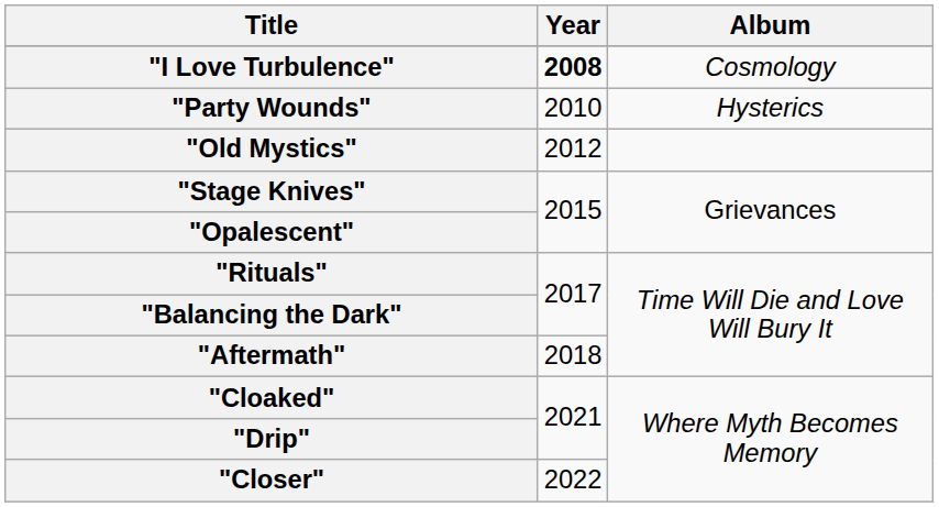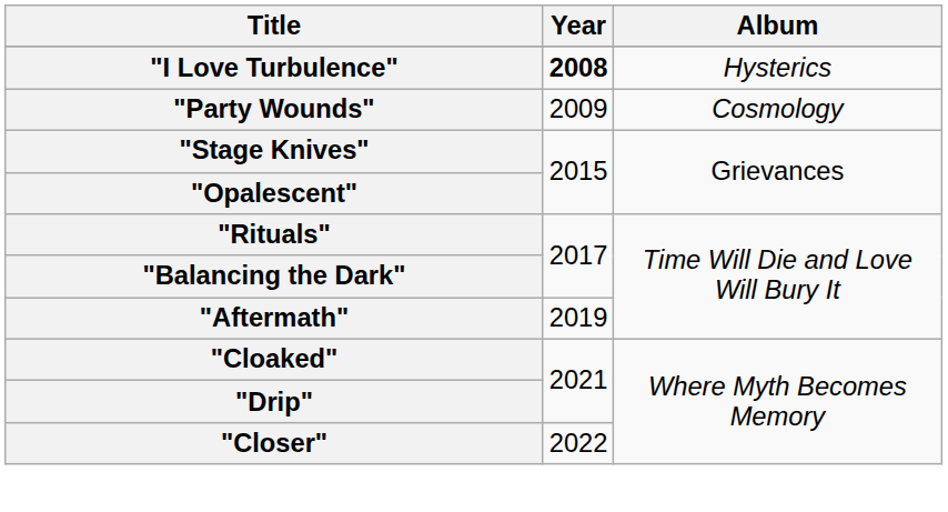 <table class="wikitable plainrowheaders" style="text-align:center;">
 <tr>
 <th rowspan="1" scope="col" style="width:20em;">Title</th>
 <th rowspan="1" scope="col" style="width:1em;">Year</th>
 <th scope="col" rowspan="1" style="width:12em;">Album</th>
 </tr>
 <tr>
 </tr>
 <tr>
 <th scope="row">"I Love Turbulence"</th>
 <td><strong>2008</strong></td>
-<td><em>Cosmology</em></td>
+<td><em>Hysterics</em></td>
 </tr>
 <tr>
 <th scope="row">"Party Wounds"</th>
-<td>2010</td>
-<td><em>Hysterics</em></td>
-</tr>
-<tr>
-<th scope="row">"Old Mystics"</th>
-<td>2012</td>
-<td></td>
+<td>2009</td>
+<td><em>Cosmology</em></td>
 </tr>
 <tr>
 <th scope="row">"Stage Knives"</th>
 <td rowspan="2">2015</td>
 <td rowspan="2">Grievances</td>
 </tr>
 <tr>
 <th scope="row">"Opalescent"</th>
 </tr>
 <tr>
 <th scope="row">"Rituals"</th>
 <td rowspan="2">2017</td>
 <td rowspan="3"><em>Time Will Die and Love Will Bury It</em></td>
 </tr>
 <tr>
 <th scope="row">"Balancing the Dark"</th>
 </tr>
 <tr>
 <th scope="row">"Aftermath"</th>
-<td>2018</td>
+<td>2019</td>
 </tr>
 <tr>
 <th scope="row">"Cloaked"</th>
 <td rowspan="2">2021</td>
 <td rowspan="3"><em>Where Myth Becomes Memory</em></td>
 </tr>
 <tr>
 <th scope="row">"Drip"</th>
 </tr>
 <tr>
 <th scope="row">"Closer"</th>
 <td>2022</td>
 </tr>
 </table>
